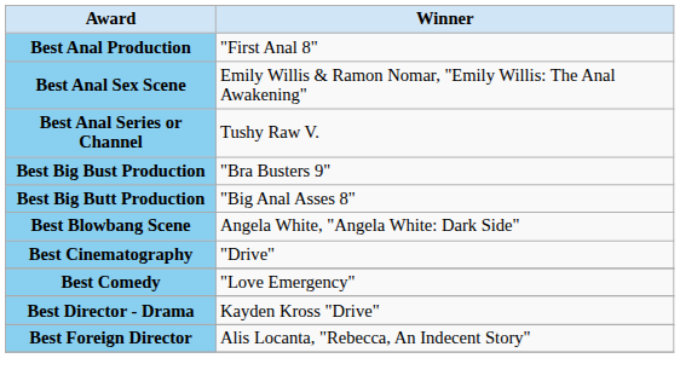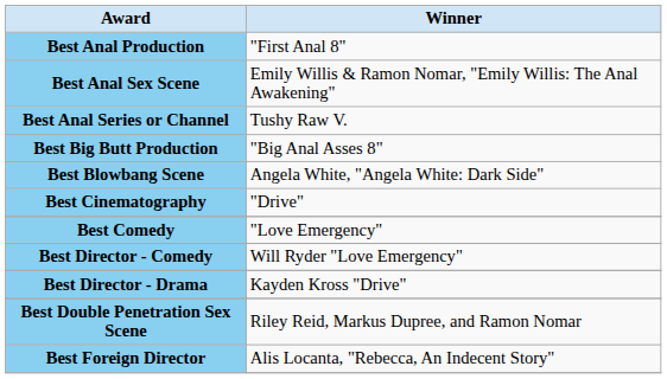 <table class="wikitable">
 <tr>
 <th style="background:#d0e5f5">Award</th>
 <th style="background:#d0e5f5">Winner</th>
 </tr>
 <tr>
 <th style="background:#89cff0">Best Anal Production</th>
 <td>"First Anal 8"</td>
 </tr>
 <tr>
 <th style="background:#89cff0">Best Anal Sex Scene</th>
 <td>Emily Willis & Ramon Nomar, "Emily Willis: The Anal Awakening"</td>
 </tr>
 <tr>
 <th style="background:#89cff0">Best Anal Series or Channel</th>
 <td>Tushy Raw V.</td>
-</tr>
-<tr>
-<th style="background:#89cff0">Best Big Bust Production</th>
-<td>"Bra Busters 9"</td>
 </tr>
 <tr>
 <th style="background:#89cff0">Best Big Butt Production</th>
 <td>"Big Anal Asses 8"</td>
 </tr>
 <tr>
 <th style="background:#89cff0">Best Blowbang Scene</th>
 <td>Angela White, "Angela White: Dark Side"</td>
 </tr>
 <tr "Drive">
 <th style="background:#89cff0">Best Cinematography</th>
 <td>"Drive"</td>
 </tr>
 <tr "Drive">
 </tr>
 <tr "Love Emergency">
 <th style="background:#89cff0">Best Comedy</th>
 <td>"Love Emergency"</td>
 </tr>
 <tr "Love Emergency">
 </tr>
 <tr Nick Marino "Swallow my Deductable">
+<th style="background:#89cff0">Best Director - Comedy</th>
+<td>Will Ryder "Love Emergency"</td>
+</tr>
+<tr Nick Marino "Swallow my Deductable">
 </tr>
 <tr Kayden Kross "Drive">
 <th style="background:#89cff0">Best Director - Drama</th>
 <td>Kayden Kross "Drive"</td>
 </tr>
 <tr Kayden Kross "Drive">
+</tr>
+<tr Alis Locanta, "Rebecca, An Indecent Story">
+<th style="background:#89cff0">Best Double Penetration Sex Scene</th>
+<td>Riley Reid, Markus Dupree, and Ramon Nomar</td>
 </tr>
 <tr>
 <th style="background:#89cff0">Best Foreign Director</th>
 <td>Alis Locanta, "Rebecca, An Indecent Story"</td>
 </tr>
 <tr Alis Locanta, "Rebecca, An Indecent Story">
 </tr>
 </table>
